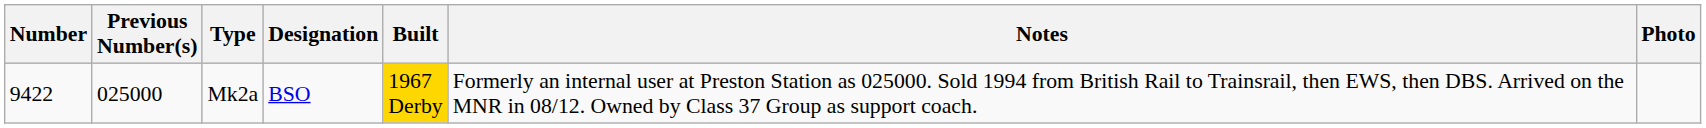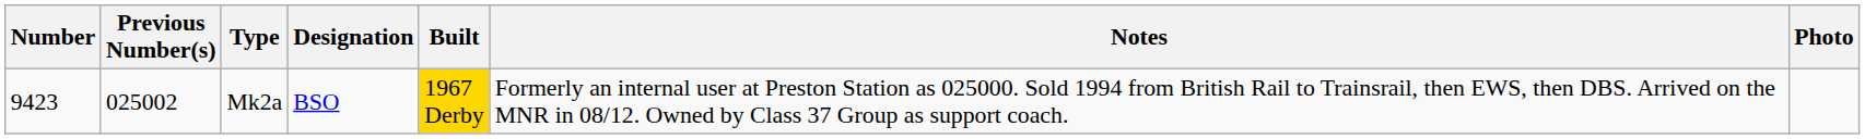 <table class="wikitable">
 <tr>
 <th>Number</th>
 <th>Previous<br>Number(s)</th>
 <th>Type</th>
 <th>Designation</th>
 <th>Built</th>
 <th>Notes</th>
 <th>Photo</th>
 </tr>
 <tr>
-<td>9422</td>
-<td>025000</td>
+<td>9423</td>
+<td>025002</td>
 <td>Mk2a</td>
 <td><a href='#'>BSO</a></td>
 <td style="background: gold;">1967<br>Derby</td>
 <td>Formerly an internal user at Preston Station as 025000. Sold 1994 from British Rail to Trainsrail, then EWS, then DBS. Arrived on the MNR in 08/12. Owned by Class 37 Group as support coach.</td>
 <td></td>
 </tr>
 </table>
